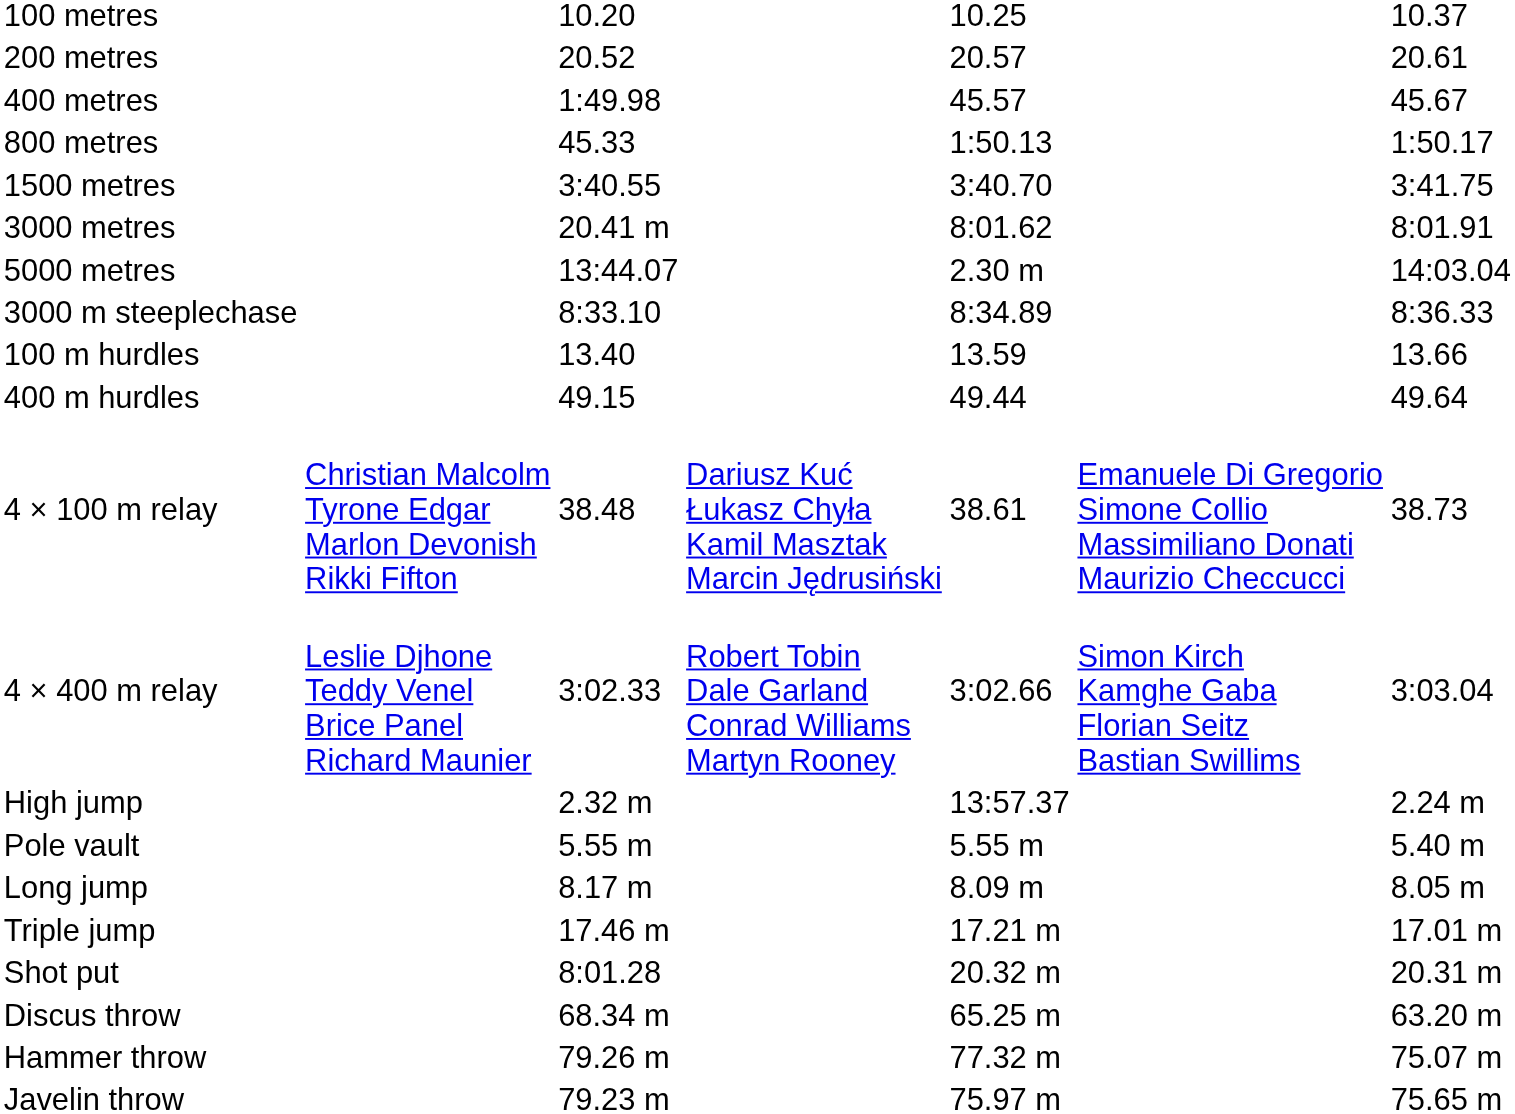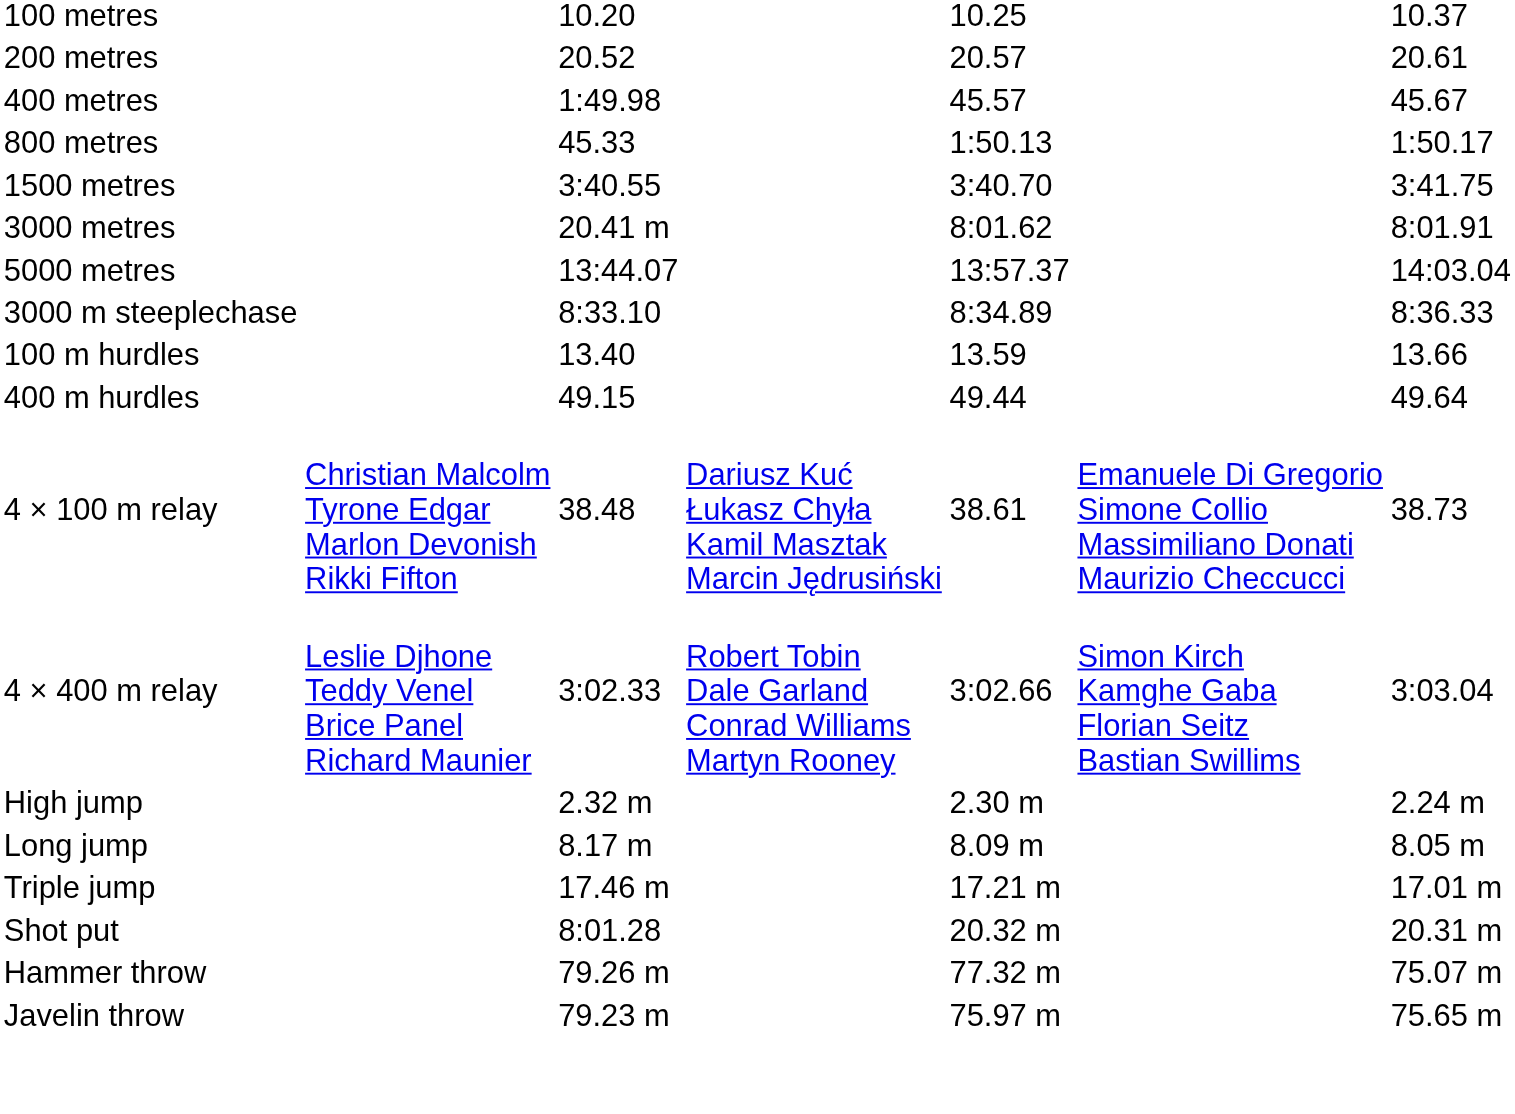 <table>
 <tr>
 <td>100 metres</td>
 <td></td>
 <td>10.20</td>
 <td></td>
 <td>10.25</td>
 <td></td>
 <td>10.37</td>
 </tr>
 <tr>
 <td>200 metres</td>
 <td></td>
 <td>20.52</td>
 <td></td>
 <td>20.57</td>
 <td></td>
 <td>20.61</td>
 </tr>
 <tr>
 <td>400 metres</td>
 <td></td>
 <td>1:49.98</td>
 <td></td>
 <td>45.57</td>
 <td></td>
 <td>45.67</td>
 </tr>
 <tr>
 <td>800 metres</td>
 <td></td>
 <td>45.33</td>
 <td></td>
 <td>1:50.13</td>
 <td></td>
 <td>1:50.17</td>
 </tr>
 <tr>
 <td>1500 metres</td>
 <td></td>
 <td>3:40.55</td>
 <td></td>
 <td>3:40.70</td>
 <td></td>
 <td>3:41.75</td>
 </tr>
 <tr>
 <td>3000 metres</td>
 <td></td>
 <td>20.41 m</td>
 <td></td>
 <td>8:01.62</td>
 <td></td>
 <td>8:01.91</td>
 </tr>
 <tr>
 <td>5000 metres</td>
 <td></td>
 <td>13:44.07</td>
 <td></td>
-<td>2.30 m</td>
+<td>13:57.37</td>
 <td></td>
 <td>14:03.04</td>
 </tr>
 <tr>
 <td>3000 m steeplechase</td>
 <td></td>
 <td>8:33.10</td>
 <td></td>
 <td>8:34.89</td>
 <td></td>
 <td>8:36.33</td>
 </tr>
 <tr>
 <td>100 m hurdles</td>
 <td></td>
 <td>13.40</td>
 <td></td>
 <td>13.59</td>
 <td></td>
 <td>13.66</td>
 </tr>
 <tr>
 <td>400 m hurdles</td>
 <td></td>
 <td>49.15</td>
 <td></td>
 <td>49.44</td>
 <td></td>
 <td>49.64</td>
 </tr>
 <tr>
 <td>4 × 100 m relay</td>
 <td><br><a href='#'>Christian Malcolm</a><br><a href='#'>Tyrone Edgar</a><br><a href='#'>Marlon Devonish</a><br><a href='#'>Rikki Fifton</a></td>
 <td>38.48</td>
 <td><br><a href='#'>Dariusz Kuć</a><br><a href='#'>Łukasz Chyła</a><br><a href='#'>Kamil Masztak</a><br><a href='#'>Marcin Jędrusiński</a></td>
 <td>38.61</td>
 <td><br><a href='#'>Emanuele Di Gregorio</a><br><a href='#'>Simone Collio</a><br><a href='#'>Massimiliano Donati</a><br><a href='#'>Maurizio Checcucci</a></td>
 <td>38.73</td>
 </tr>
 <tr>
 <td>4 × 400 m relay</td>
 <td><br><a href='#'>Leslie Djhone</a><br><a href='#'>Teddy Venel</a><br><a href='#'>Brice Panel</a><br><a href='#'>Richard Maunier</a></td>
 <td>3:02.33</td>
 <td><br><a href='#'>Robert Tobin</a><br><a href='#'>Dale Garland</a><br><a href='#'>Conrad Williams</a><br><a href='#'>Martyn Rooney</a></td>
 <td>3:02.66</td>
 <td><br><a href='#'>Simon Kirch</a><br><a href='#'>Kamghe Gaba</a><br><a href='#'>Florian Seitz</a><br><a href='#'>Bastian Swillims</a></td>
 <td>3:03.04</td>
 </tr>
 <tr>
 <td>High jump</td>
 <td></td>
 <td>2.32 m</td>
 <td></td>
-<td>13:57.37</td>
+<td>2.30 m</td>
 <td></td>
 <td>2.24 m</td>
-</tr>
-<tr>
-<td>Pole vault</td>
-<td></td>
-<td>5.55 m</td>
-<td></td>
-<td>5.55 m</td>
-<td></td>
-<td>5.40 m</td>
 </tr>
 <tr>
 <td>Long jump</td>
 <td></td>
 <td>8.17 m</td>
 <td></td>
 <td>8.09 m</td>
 <td></td>
 <td>8.05 m</td>
 </tr>
 <tr>
 <td>Triple jump</td>
 <td></td>
 <td>17.46 m</td>
 <td></td>
 <td>17.21 m</td>
 <td></td>
 <td>17.01 m</td>
 </tr>
 <tr>
 <td>Shot put</td>
 <td></td>
 <td>8:01.28</td>
 <td></td>
 <td>20.32 m</td>
 <td></td>
 <td>20.31 m</td>
 </tr>
 <tr>
-<td>Discus throw</td>
-<td></td>
-<td>68.34 m</td>
-<td></td>
-<td>65.25 m</td>
-<td></td>
-<td>63.20 m</td>
-</tr>
-<tr>
 <td>Hammer throw</td>
 <td></td>
 <td>79.26 m</td>
 <td></td>
 <td>77.32 m</td>
 <td></td>
 <td>75.07 m</td>
 </tr>
 <tr>
 <td>Javelin throw</td>
 <td></td>
 <td>79.23 m</td>
 <td></td>
 <td>75.97 m</td>
 <td></td>
 <td>75.65 m</td>
 </tr>
 </table>
